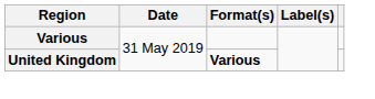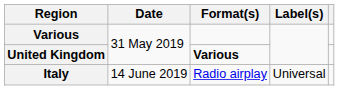 <table class="wikitable plainrowheaders">
 <tr>
 <th scope="col">Region</th>
 <th scope="col">Date</th>
 <th scope="col">Format(s)</th>
 <th scope="col">Label(s)</th>
 <th scope="col"></th>
 </tr>
 <tr>
 <th scope="row">Various</th>
 <td rowspan="2">31 May 2019</td>
 <td></td>
 <td rowspan="2"></td>
 <td></td>
 </tr>
 <tr>
 <th scope="row">United Kingdom</th>
 <td><strong>Various</strong></td>
 <td></td>
 </tr>
+<tr>
+<th scope="row">Italy</th>
+<td>14 June 2019</td>
+<td><a href='#'>Radio airplay</a></td>
+<td>Universal</td>
+<td></td>
+</tr>
 </table>
